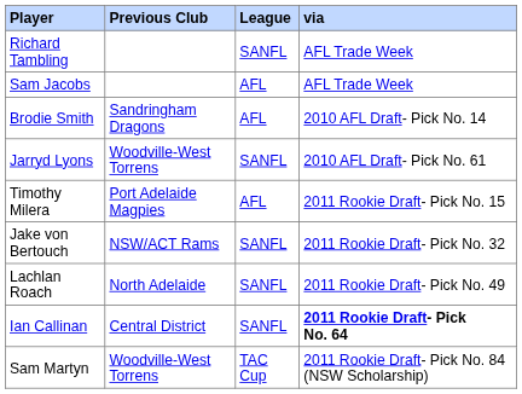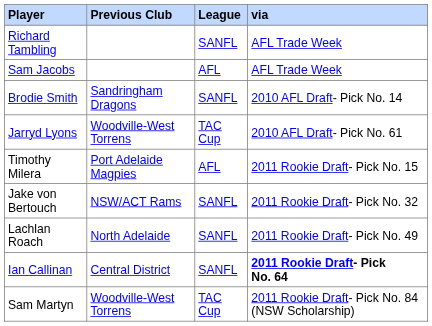 <table border="1" cellpadding="4" cellspacing="0"  style="text-align:left; font-size:95%; border-collapse:collapse; width:60%;">
 <tr style="background:#C1D8FF;">
 <th>Player</th>
 <th>Previous Club</th>
 <th>League</th>
 <th>via</th>
 </tr>
 <tr>
 <td> <a href='#'>Richard Tambling</a></td>
 <td></td>
 <td><a href='#'>SANFL</a></td>
 <td><a href='#'>AFL Trade Week</a></td>
 </tr>
 <tr>
 <td> <a href='#'>Sam Jacobs</a></td>
 <td></td>
 <td><a href='#'>AFL</a></td>
 <td><a href='#'>AFL Trade Week</a></td>
 </tr>
 <tr>
 <td> <a href='#'>Brodie Smith</a></td>
 <td><a href='#'>Sandringham Dragons</a></td>
-<td><a href='#'>AFL</a></td>
+<td><a href='#'>SANFL</a></td>
 <td><a href='#'>2010 AFL Draft</a>- Pick No. 14</td>
 </tr>
 <tr>
 <td> <a href='#'>Jarryd Lyons</a></td>
 <td><a href='#'>Woodville-West Torrens</a></td>
-<td><a href='#'>SANFL</a></td>
+<td><a href='#'>TAC Cup</a></td>
 <td><a href='#'>2010 AFL Draft</a>- Pick No. 61</td>
 </tr>
 <tr>
 <td> Timothy Milera</td>
 <td><a href='#'>Port Adelaide Magpies</a></td>
 <td><a href='#'>AFL</a></td>
 <td><a href='#'>2011 Rookie Draft</a>- Pick No. 15</td>
 </tr>
 <tr>
 <td> Jake von Bertouch</td>
 <td><a href='#'>NSW/ACT Rams</a></td>
 <td><a href='#'>SANFL</a></td>
 <td><a href='#'>2011 Rookie Draft</a>- Pick No. 32</td>
 </tr>
 <tr>
 <td> Lachlan Roach</td>
 <td><a href='#'>North Adelaide</a></td>
 <td><a href='#'>SANFL</a></td>
 <td><a href='#'>2011 Rookie Draft</a>- Pick No. 49</td>
 </tr>
 <tr>
 <td> <a href='#'>Ian Callinan</a></td>
 <td><a href='#'>Central District</a></td>
 <td><a href='#'>SANFL</a></td>
 <td><strong><a href='#'>2011 Rookie Draft</a>- Pick No. 64</strong></td>
 </tr>
 <tr>
 <td> Sam Martyn</td>
 <td><a href='#'>Woodville-West Torrens</a></td>
 <td><a href='#'>TAC Cup</a></td>
 <td><a href='#'>2011 Rookie Draft</a>- Pick No. 84 (NSW Scholarship)</td>
 </tr>
 </table>
